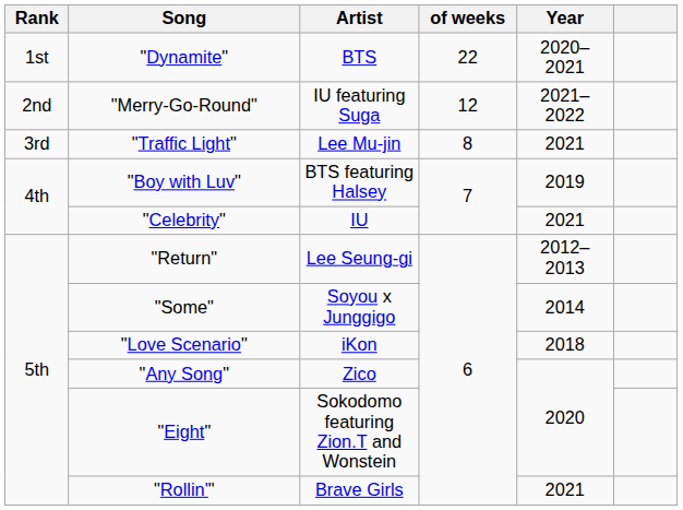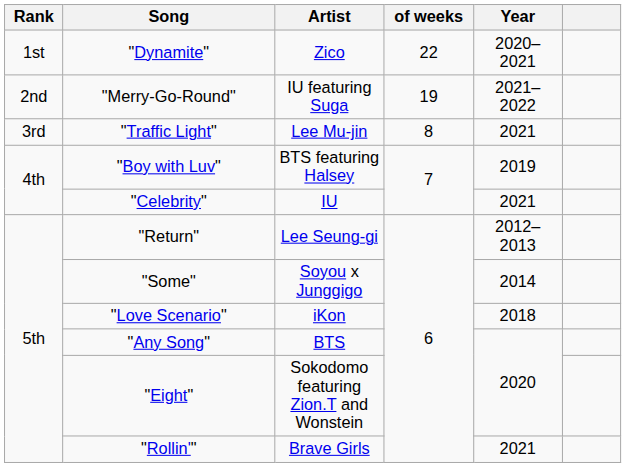 <table class="wikitable" style="text-align: center;">
 <tr>
 <th width="50">Rank</th>
 <th width="200">Song</th>
 <th width="100">Artist</th>
 <th width="80"> of weeks</th>
 <th width="80">Year</th>
 <th width="50"></th>
 </tr>
 <tr>
 <td>1st</td>
 <td>"<a href='#'>Dynamite</a>"</td>
-<td><a href='#'>BTS</a></td>
+<td><a href='#'>Zico</a></td>
 <td>22</td>
 <td>2020–2021</td>
 <td></td>
 </tr>
 <tr>
 <td>2nd</td>
 <td>"Merry-Go-Round"</td>
 <td>IU featuring <a href='#'>Suga</a></td>
-<td>12</td>
+<td>19</td>
 <td>2021–2022</td>
 <td></td>
 </tr>
 <tr>
 <td>3rd</td>
 <td>"<a href='#'>Traffic Light</a>"</td>
 <td><a href='#'>Lee Mu-jin</a></td>
 <td>8</td>
 <td>2021</td>
 <td></td>
 </tr>
 <tr>
 <td rowspan="2">4th</td>
 <td>"<a href='#'>Boy with Luv</a>"</td>
 <td>BTS featuring <a href='#'>Halsey</a></td>
 <td rowspan="2">7</td>
 <td>2019</td>
 <td></td>
 </tr>
 <tr>
 <td>"<a href='#'>Celebrity</a>"</td>
 <td><a href='#'>IU</a></td>
 <td>2021</td>
 <td></td>
 </tr>
 <tr>
 <td rowspan="6">5th</td>
 <td>"Return"</td>
 <td><a href='#'>Lee Seung-gi</a></td>
 <td rowspan="6">6</td>
 <td>2012–2013</td>
 <td></td>
 </tr>
 <tr>
 <td>"Some"</td>
 <td><a href='#'>Soyou</a> x <a href='#'>Junggigo</a></td>
 <td>2014</td>
 <td></td>
 </tr>
 <tr>
 <td>"<a href='#'>Love Scenario</a>"</td>
 <td><a href='#'>iKon</a></td>
 <td>2018</td>
 <td></td>
 </tr>
 <tr>
 <td>"<a href='#'>Any Song</a>"</td>
-<td><a href='#'>Zico</a></td>
+<td><a href='#'>BTS</a></td>
 <td rowspan="2">2020</td>
 <td></td>
 </tr>
 <tr>
 <td>"<a href='#'>Eight</a>"</td>
 <td>Sokodomo featuring<br><a href='#'>Zion.T</a> and Wonstein</td>
 <td></td>
 </tr>
 <tr>
 <td>"<a href='#'>Rollin'</a>"</td>
 <td><a href='#'>Brave Girls</a></td>
 <td>2021</td>
 <td></td>
 </tr>
 </table>
